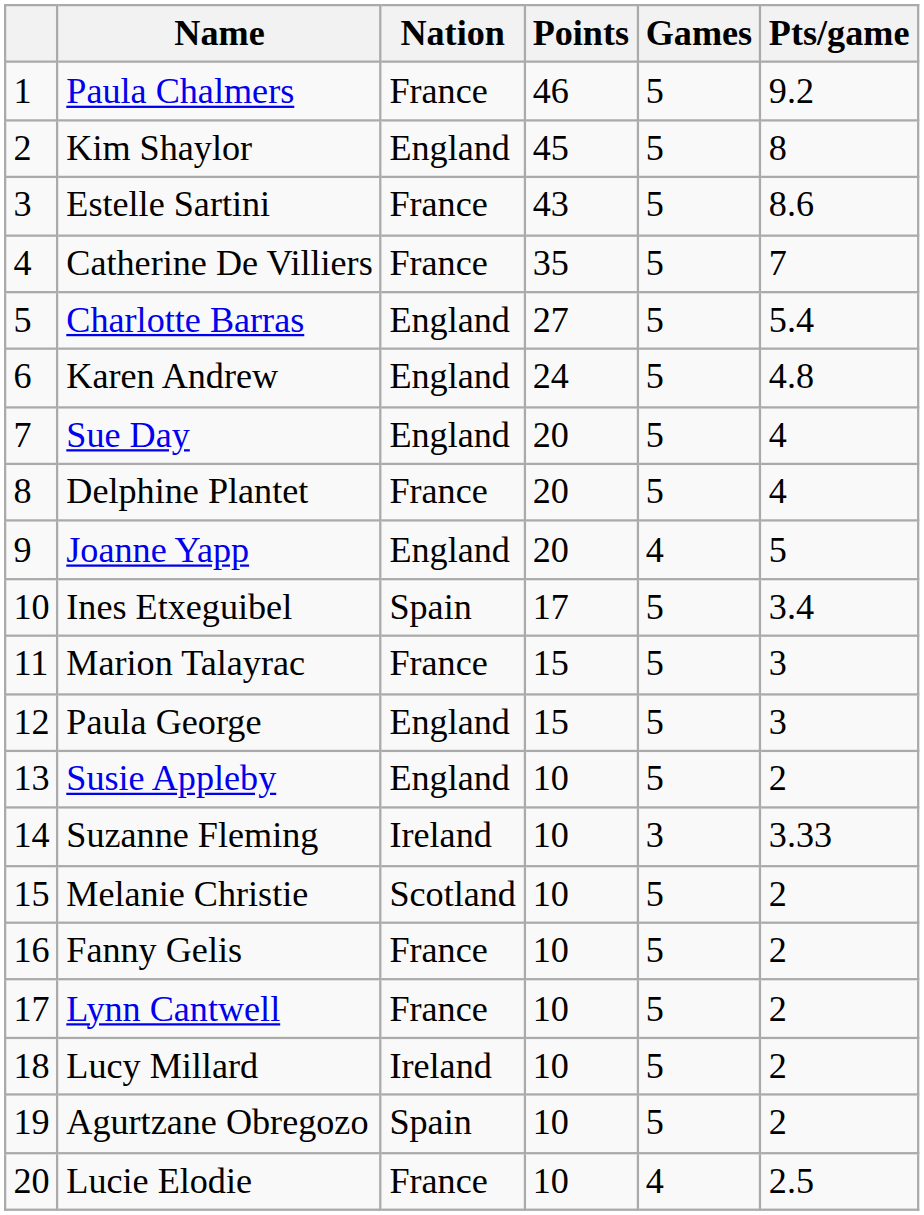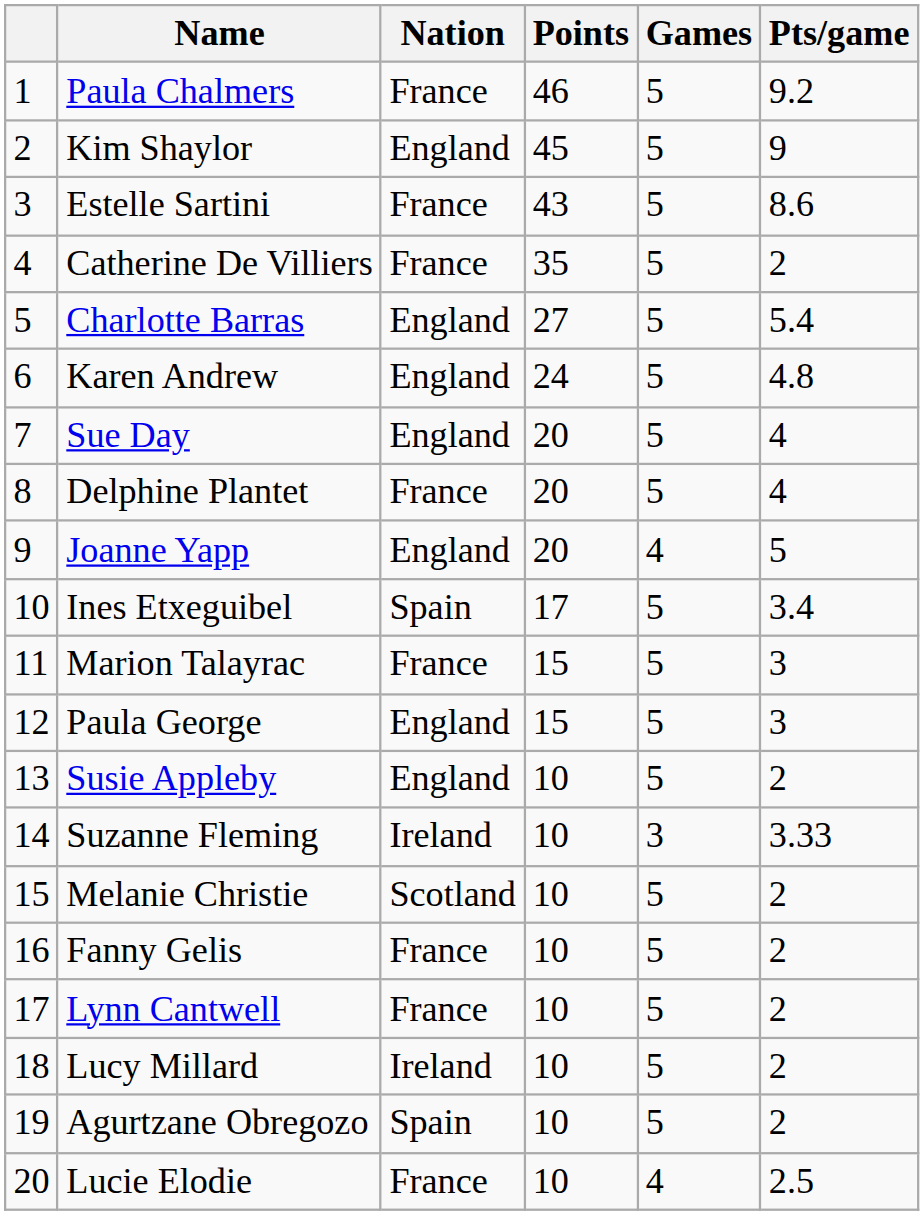 <table class="wikitable" border="1">
 <tr>
 <th></th>
 <th>Name</th>
 <th>Nation</th>
 <th>Points</th>
 <th>Games</th>
 <th>Pts/game</th>
 </tr>
 <tr>
 <td>1</td>
 <td><a href='#'>Paula Chalmers</a></td>
 <td>France</td>
 <td>46</td>
 <td>5</td>
 <td>9.2</td>
 </tr>
 <tr>
 <td>2</td>
 <td>Kim Shaylor</td>
 <td>England</td>
 <td>45</td>
 <td>5</td>
-<td>8</td>
+<td>9</td>
 </tr>
 <tr>
 <td>3</td>
 <td>Estelle Sartini</td>
 <td>France</td>
 <td>43</td>
 <td>5</td>
 <td>8.6</td>
 </tr>
 <tr>
 <td>4</td>
 <td>Catherine De Villiers</td>
 <td>France</td>
 <td>35</td>
 <td>5</td>
-<td>7</td>
+<td>2</td>
 </tr>
 <tr>
 <td>5</td>
 <td><a href='#'>Charlotte Barras</a></td>
 <td>England</td>
 <td>27</td>
 <td>5</td>
 <td>5.4</td>
 </tr>
 <tr>
 <td>6</td>
 <td>Karen Andrew</td>
 <td>England</td>
 <td>24</td>
 <td>5</td>
 <td>4.8</td>
 </tr>
 <tr>
 <td>7</td>
 <td><a href='#'>Sue Day</a></td>
 <td>England</td>
 <td>20</td>
 <td>5</td>
 <td>4</td>
 </tr>
 <tr>
 <td>8</td>
 <td>Delphine Plantet</td>
 <td>France</td>
 <td>20</td>
 <td>5</td>
 <td>4</td>
 </tr>
 <tr>
 <td>9</td>
 <td><a href='#'>Joanne Yapp</a></td>
 <td>England</td>
 <td>20</td>
 <td>4</td>
 <td>5</td>
 </tr>
 <tr>
 <td>10</td>
 <td>Ines Etxeguibel</td>
 <td>Spain</td>
 <td>17</td>
 <td>5</td>
 <td>3.4</td>
 </tr>
 <tr>
 <td>11</td>
 <td>Marion Talayrac</td>
 <td>France</td>
 <td>15</td>
 <td>5</td>
 <td>3</td>
 </tr>
 <tr>
 <td>12</td>
 <td>Paula George</td>
 <td>England</td>
 <td>15</td>
 <td>5</td>
 <td>3</td>
 </tr>
 <tr>
 <td>13</td>
 <td><a href='#'>Susie Appleby</a></td>
 <td>England</td>
 <td>10</td>
 <td>5</td>
 <td>2</td>
 </tr>
 <tr>
 <td>14</td>
 <td>Suzanne Fleming</td>
 <td>Ireland</td>
 <td>10</td>
 <td>3</td>
 <td>3.33</td>
 </tr>
 <tr>
 <td>15</td>
 <td>Melanie Christie</td>
 <td>Scotland</td>
 <td>10</td>
 <td>5</td>
 <td>2</td>
 </tr>
 <tr>
 <td>16</td>
 <td>Fanny Gelis</td>
 <td>France</td>
 <td>10</td>
 <td>5</td>
 <td>2</td>
 </tr>
 <tr>
 <td>17</td>
 <td><a href='#'>Lynn Cantwell</a></td>
 <td>France</td>
 <td>10</td>
 <td>5</td>
 <td>2</td>
 </tr>
 <tr>
 <td>18</td>
 <td>Lucy Millard</td>
 <td>Ireland</td>
 <td>10</td>
 <td>5</td>
 <td>2</td>
 </tr>
 <tr>
 <td>19</td>
 <td>Agurtzane Obregozo</td>
 <td>Spain</td>
 <td>10</td>
 <td>5</td>
 <td>2</td>
 </tr>
 <tr>
 <td>20</td>
 <td>Lucie Elodie</td>
 <td>France</td>
 <td>10</td>
 <td>4</td>
 <td>2.5</td>
 </tr>
 </table>
